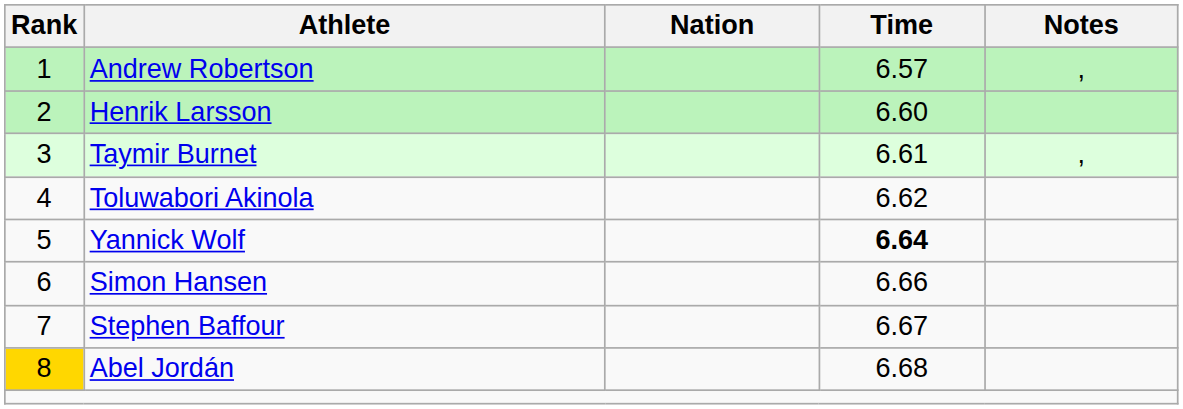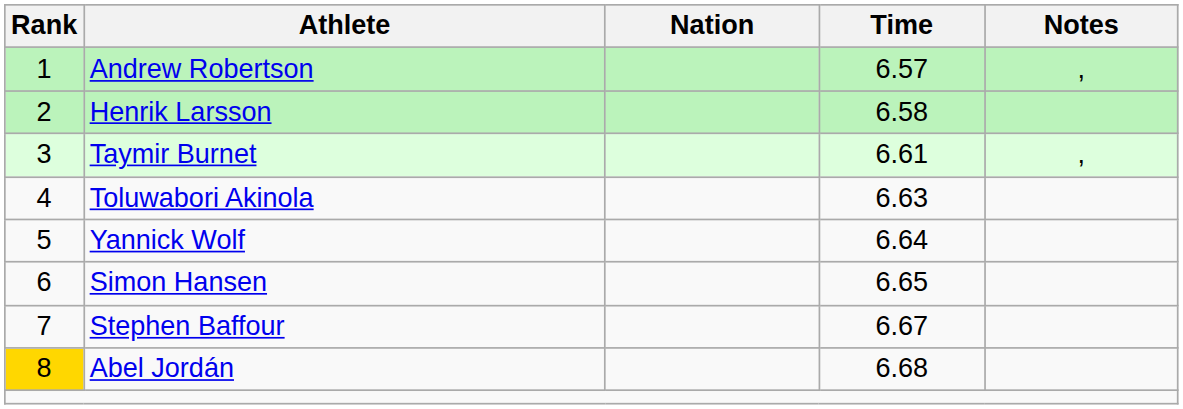 <table class="wikitable sortable" style="text-align:center;width: 55%;">
 <tr>
 <th scope="col" style="width: 10px;">Rank</th>
 <th scope="col">Athlete</th>
 <th scope="col">Nation</th>
 <th scope="col">Time</th>
 <th scope="col">Notes</th>
 </tr>
 <tr bgcolor=bbf3bb>
 <td>1</td>
 <td align=left><a href='#'>Andrew Robertson</a></td>
 <td align=left></td>
 <td>6.57</td>
 <td>, </td>
 </tr>
 <tr bgcolor=bbf3bb>
 <td>2</td>
 <td align=left><a href='#'>Henrik Larsson</a></td>
 <td align=left></td>
-<td>6.60</td>
+<td>6.58</td>
 <td></td>
 </tr>
 <tr bgcolor=ddffdd>
 <td>3</td>
 <td align=left><a href='#'>Taymir Burnet</a></td>
 <td align=left></td>
 <td>6.61</td>
 <td>, </td>
 </tr>
 <tr>
 <td>4</td>
 <td align=left><a href='#'>Toluwabori Akinola</a></td>
 <td align=left></td>
-<td>6.62</td>
+<td>6.63</td>
 <td></td>
 </tr>
 <tr>
 <td>5</td>
 <td align=left><a href='#'>Yannick Wolf</a></td>
 <td align=left></td>
-<td><strong>6.64</strong></td>
+<td>6.64</td>
 <td></td>
 </tr>
 <tr>
 <td>6</td>
 <td align=left><a href='#'>Simon Hansen</a></td>
 <td align=left></td>
-<td>6.66</td>
+<td>6.65</td>
 <td></td>
 </tr>
 <tr>
 <td>7</td>
 <td align=left><a href='#'>Stephen Baffour</a></td>
 <td align=left></td>
 <td>6.67</td>
 <td></td>
 </tr>
 <tr>
 <td style="background: gold;">8</td>
 <td align=left><a href='#'>Abel Jordán</a></td>
 <td align=left></td>
 <td>6.68</td>
 <td></td>
 </tr>
 <tr class="sortbottom">
 <td colspan="5"></td>
 </tr>
 </table>
